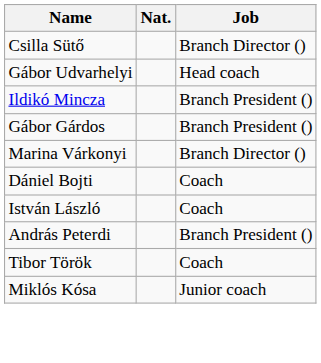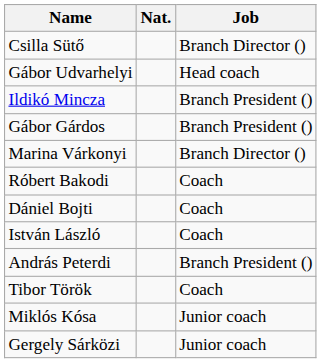 <table class="wikitable">
 <tr>
 <th>Name</th>
 <th>Nat.</th>
 <th>Job</th>
 </tr>
 <tr>
 <td>Csilla Sütő</td>
 <td></td>
 <td>Branch Director ()</td>
 </tr>
 <tr>
 <td>Gábor Udvarhelyi</td>
 <td></td>
 <td>Head coach</td>
 </tr>
 <tr>
 <td><a href='#'>Ildikó Mincza</a></td>
 <td></td>
 <td>Branch President ()</td>
 </tr>
 <tr>
 <td>Gábor Gárdos</td>
 <td></td>
 <td>Branch President ()</td>
 </tr>
 <tr>
 <td>Marina Várkonyi</td>
 <td></td>
 <td>Branch Director ()</td>
 </tr>
 <tr>
+<td>Róbert Bakodi</td>
+<td></td>
+<td>Coach</td>
+</tr>
+<tr>
 <td>Dániel Bojti</td>
 <td></td>
 <td>Coach</td>
 </tr>
 <tr>
 <td>István László</td>
 <td></td>
 <td>Coach</td>
 </tr>
 <tr>
 <td>András Peterdi</td>
 <td></td>
 <td>Branch President ()</td>
 </tr>
 <tr>
 <td>Tibor Török</td>
 <td></td>
 <td>Coach</td>
 </tr>
 <tr>
 <td>Miklós Kósa</td>
 <td></td>
 <td>Junior coach</td>
 </tr>
+<tr>
+<td>Gergely Sárközi</td>
+<td></td>
+<td>Junior coach</td>
+</tr>
 </table>
